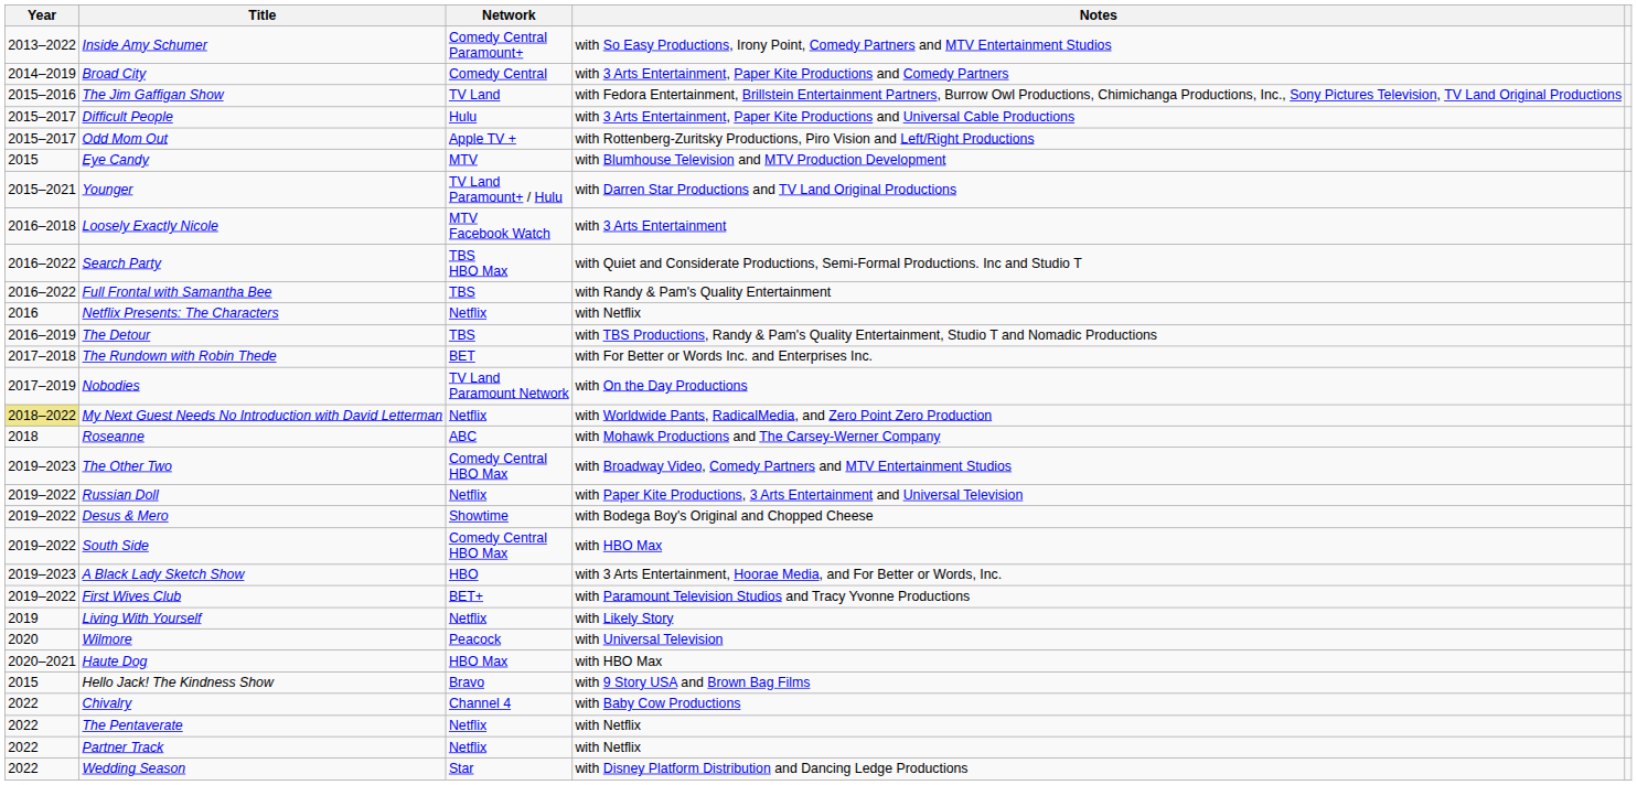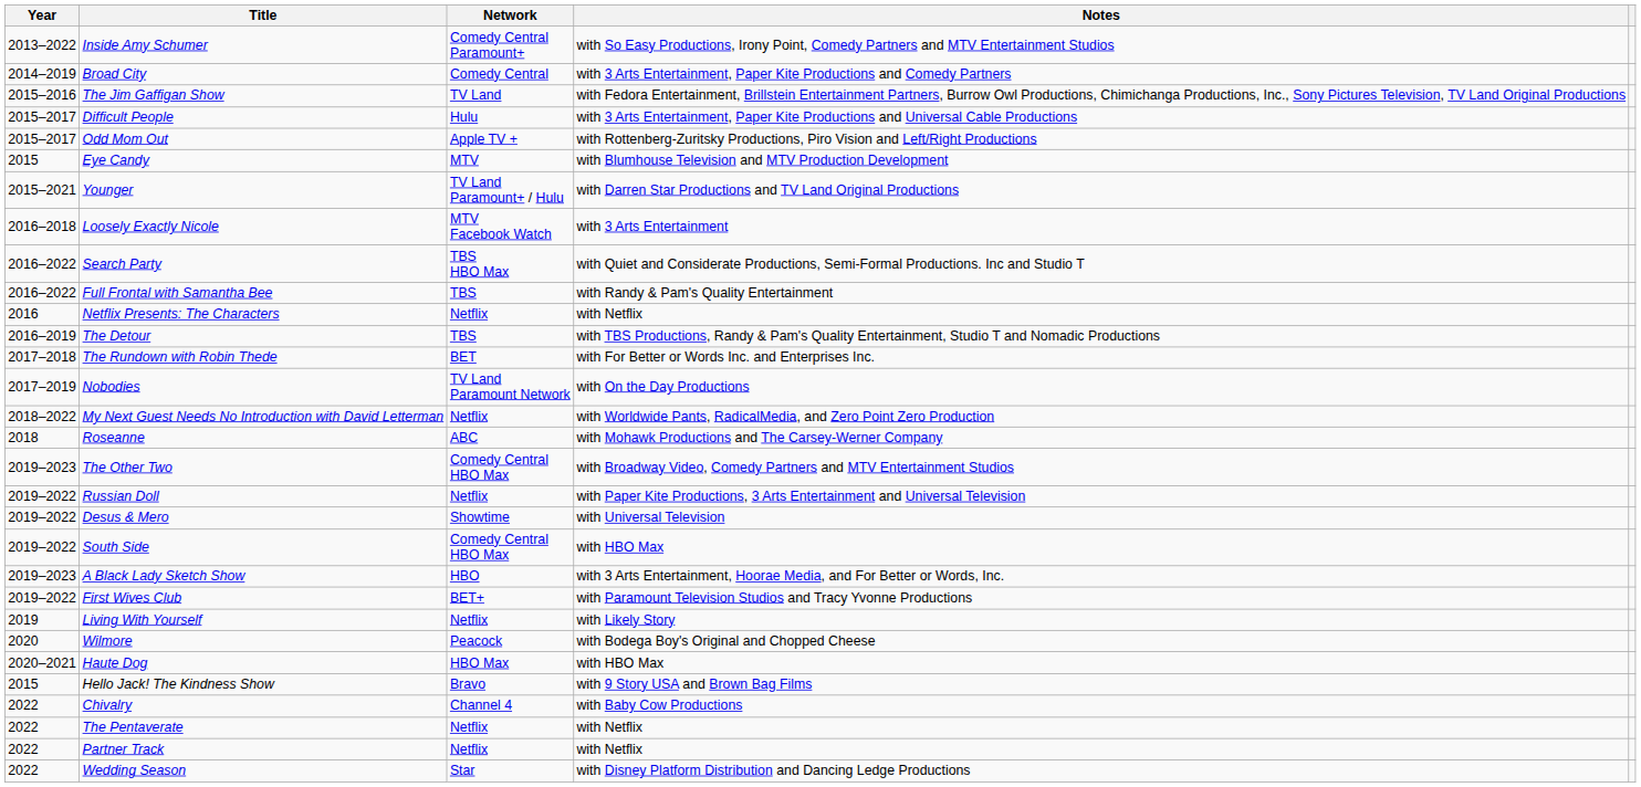 <table class="wikitable sortable">
 <tr>
 <th>Year</th>
 <th>Title</th>
 <th>Network</th>
 <th class="unsortable">Notes</th>
 <th class="unsortable"></th>
 </tr>
 <tr>
 <td>2013–2022</td>
 <td><em><a href='#'>Inside Amy Schumer</a></em></td>
 <td><a href='#'>Comedy Central</a><br><a href='#'>Paramount+</a></td>
 <td>with <a href='#'>So Easy Productions</a>, Irony Point, <a href='#'>Comedy Partners</a> and <a href='#'>MTV Entertainment Studios</a></td>
 <td></td>
 </tr>
 <tr>
 <td>2014–2019</td>
 <td><em><a href='#'>Broad City</a></em></td>
 <td><a href='#'>Comedy Central</a></td>
 <td>with <a href='#'>3 Arts Entertainment</a>, <a href='#'>Paper Kite Productions</a> and <a href='#'>Comedy Partners</a></td>
 <td></td>
 </tr>
 <tr>
 <td>2015–2016</td>
 <td><em><a href='#'>The Jim Gaffigan Show</a></em></td>
 <td><a href='#'>TV Land</a></td>
 <td>with Fedora Entertainment, <a href='#'>Brillstein Entertainment Partners</a>, Burrow Owl Productions, Chimichanga Productions, Inc., <a href='#'>Sony Pictures Television</a>, <a href='#'>TV Land Original Productions</a></td>
 <td></td>
 </tr>
 <tr>
 <td>2015–2017</td>
 <td><em><a href='#'>Difficult People</a></em></td>
 <td><a href='#'>Hulu</a></td>
 <td>with <a href='#'>3 Arts Entertainment</a>, <a href='#'>Paper Kite Productions</a> and <a href='#'>Universal Cable Productions</a></td>
 <td></td>
 </tr>
 <tr>
 <td>2015–2017</td>
 <td><em><a href='#'>Odd Mom Out</a></em></td>
 <td><a href='#'>Apple TV +</a></td>
 <td>with Rottenberg-Zuritsky Productions, Piro Vision and <a href='#'>Left/Right Productions</a></td>
 <td></td>
 </tr>
 <tr>
 <td>2015</td>
 <td><em><a href='#'>Eye Candy</a></em></td>
 <td><a href='#'>MTV</a></td>
 <td>with <a href='#'>Blumhouse Television</a> and <a href='#'>MTV Production Development</a></td>
 <td></td>
 </tr>
 <tr>
 <td>2015–2021</td>
 <td><em><a href='#'>Younger</a></em></td>
 <td><a href='#'>TV Land</a><br><a href='#'>Paramount+</a> / <a href='#'>Hulu</a></td>
 <td>with <a href='#'>Darren Star Productions</a> and <a href='#'>TV Land Original Productions</a></td>
 <td></td>
 </tr>
 <tr>
 <td>2016–2018</td>
 <td><em><a href='#'>Loosely Exactly Nicole</a></em></td>
 <td><a href='#'>MTV</a><br><a href='#'>Facebook Watch</a></td>
 <td>with <a href='#'>3 Arts Entertainment</a></td>
 <td></td>
 </tr>
 <tr>
 <td>2016–2022</td>
 <td><em><a href='#'>Search Party</a></em></td>
 <td><a href='#'>TBS</a><br><a href='#'>HBO Max</a></td>
 <td>with Quiet and Considerate Productions, Semi-Formal Productions. Inc and Studio T</td>
 <td></td>
 </tr>
 <tr>
 <td>2016–2022</td>
 <td><em><a href='#'>Full Frontal with Samantha Bee</a></em></td>
 <td><a href='#'>TBS</a></td>
 <td>with Randy & Pam's Quality Entertainment</td>
 <td></td>
 </tr>
 <tr>
 <td>2016</td>
 <td><em><a href='#'>Netflix Presents: The Characters</a></em></td>
 <td><a href='#'>Netflix</a></td>
 <td>with Netflix</td>
 <td></td>
 </tr>
 <tr>
 <td>2016–2019</td>
 <td><em><a href='#'>The Detour</a></em></td>
 <td><a href='#'>TBS</a></td>
 <td>with <a href='#'>TBS Productions</a>, Randy & Pam's Quality Entertainment, Studio T and Nomadic Productions</td>
 <td></td>
 </tr>
 <tr>
 <td>2017–2018</td>
 <td><em><a href='#'>The Rundown with Robin Thede</a></em></td>
 <td><a href='#'>BET</a></td>
 <td>with For Better or Words Inc. and Enterprises Inc.</td>
 <td></td>
 </tr>
 <tr>
 <td>2017–2019</td>
 <td><em><a href='#'>Nobodies</a></em></td>
 <td><a href='#'>TV Land</a><br><a href='#'>Paramount Network</a></td>
 <td>with <a href='#'>On the Day Productions</a></td>
 <td></td>
 </tr>
 <tr>
-<td style="background: khaki;">2018–2022</td>
+<td>2018–2022</td>
 <td><em><a href='#'>My Next Guest Needs No Introduction with David Letterman</a></em></td>
 <td><a href='#'>Netflix</a></td>
 <td>with <a href='#'>Worldwide Pants</a>, <a href='#'>RadicalMedia</a>, and <a href='#'>Zero Point Zero Production</a></td>
 <td></td>
 </tr>
 <tr>
 <td>2018</td>
 <td><em><a href='#'>Roseanne</a></em></td>
 <td><a href='#'>ABC</a></td>
 <td>with <a href='#'>Mohawk Productions</a> and <a href='#'>The Carsey-Werner Company</a></td>
 <td></td>
 </tr>
 <tr>
 <td>2019–2023</td>
 <td><em><a href='#'>The Other Two</a></em></td>
 <td><a href='#'>Comedy Central</a><br><a href='#'>HBO Max</a></td>
 <td>with <a href='#'>Broadway Video</a>, <a href='#'>Comedy Partners</a> and <a href='#'>MTV Entertainment Studios</a></td>
 <td></td>
 </tr>
 <tr>
 <td>2019–2022</td>
 <td><em><a href='#'>Russian Doll</a></em></td>
 <td><a href='#'>Netflix</a></td>
 <td>with <a href='#'>Paper Kite Productions</a>, <a href='#'>3 Arts Entertainment</a> and <a href='#'>Universal Television</a></td>
 <td></td>
 </tr>
 <tr>
 <td>2019–2022</td>
 <td><em><a href='#'>Desus & Mero</a></em></td>
 <td><a href='#'>Showtime</a></td>
-<td>with Bodega Boy's Original and Chopped Cheese</td>
+<td>with <a href='#'>Universal Television</a></td>
 <td></td>
 </tr>
 <tr>
 <td>2019–2022</td>
 <td><em><a href='#'>South Side</a></em></td>
 <td><a href='#'>Comedy Central</a><br><a href='#'>HBO Max</a></td>
 <td>with <a href='#'>HBO Max</a></td>
 <td></td>
 </tr>
 <tr>
 <td>2019–2023</td>
 <td><em><a href='#'>A Black Lady Sketch Show</a></em></td>
 <td><a href='#'>HBO</a></td>
 <td>with 3 Arts Entertainment, <a href='#'>Hoorae Media</a>, and For Better or Words, Inc.</td>
 <td></td>
 </tr>
 <tr>
 <td>2019–2022</td>
 <td><em><a href='#'>First Wives Club</a></em></td>
 <td><a href='#'>BET+</a></td>
 <td>with <a href='#'>Paramount Television Studios</a> and Tracy Yvonne Productions</td>
 <td></td>
 </tr>
 <tr>
 <td>2019</td>
 <td><em><a href='#'>Living With Yourself</a></em></td>
 <td><a href='#'>Netflix</a></td>
 <td>with <a href='#'>Likely Story</a></td>
 <td></td>
 </tr>
 <tr>
 <td>2020</td>
 <td><em><a href='#'>Wilmore</a></em></td>
 <td><a href='#'>Peacock</a></td>
-<td>with <a href='#'>Universal Television</a></td>
+<td>with Bodega Boy's Original and Chopped Cheese</td>
 <td></td>
 </tr>
 <tr>
 <td>2020–2021</td>
 <td><em><a href='#'>Haute Dog</a></em></td>
 <td><a href='#'>HBO Max</a></td>
 <td>with HBO Max</td>
 <td></td>
 </tr>
 <tr>
 <td>2015</td>
 <td><em>Hello Jack! The Kindness Show</em></td>
 <td><a href='#'>Bravo</a></td>
 <td>with <a href='#'>9 Story USA</a> and <a href='#'>Brown Bag Films</a></td>
 <td></td>
 </tr>
 <tr>
 <td>2022</td>
 <td><em><a href='#'>Chivalry</a></em></td>
 <td><a href='#'>Channel 4</a></td>
 <td>with <a href='#'>Baby Cow Productions</a></td>
 <td></td>
 </tr>
 <tr>
 <td>2022</td>
 <td><em><a href='#'>The Pentaverate</a></em></td>
 <td><a href='#'>Netflix</a></td>
 <td>with Netflix</td>
 <td></td>
 </tr>
 <tr>
 <td>2022</td>
 <td><em><a href='#'>Partner Track</a></em></td>
 <td><a href='#'>Netflix</a></td>
 <td>with Netflix</td>
 <td></td>
 </tr>
 <tr>
 <td>2022</td>
 <td><em><a href='#'>Wedding Season</a></em></td>
 <td><a href='#'>Star</a></td>
 <td>with <a href='#'>Disney Platform Distribution</a> and Dancing Ledge Productions</td>
 <td></td>
 </tr>
 </table>
